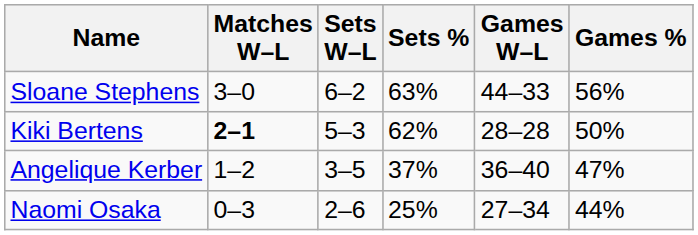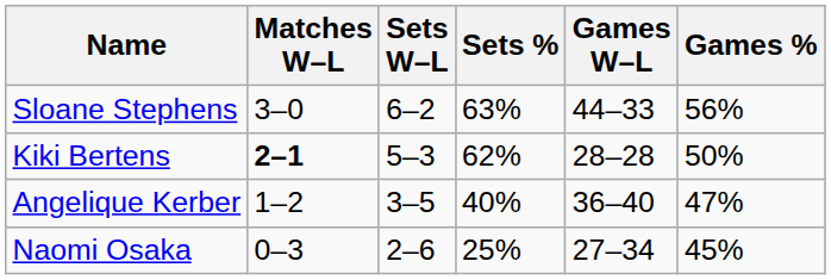 <table class="wikitable">
 <tr>
 <th>Name</th>
 <th>Matches<br>W–L</th>
 <th>Sets<br>W–L</th>
 <th>Sets %</th>
 <th>Games<br>W–L</th>
 <th>Games %</th>
 </tr>
 <tr>
 <td> <a href='#'>Sloane Stephens</a></td>
 <td>3–0</td>
 <td>6–2</td>
 <td>63%</td>
 <td>44–33</td>
 <td>56%</td>
 </tr>
 <tr>
 <td> <a href='#'>Kiki Bertens</a></td>
 <td><strong>2–1</strong></td>
 <td>5–3</td>
 <td>62%</td>
 <td>28–28</td>
 <td>50%</td>
 </tr>
 <tr>
 <td> <a href='#'>Angelique Kerber</a></td>
 <td>1–2</td>
 <td>3–5</td>
-<td>37%</td>
+<td>40%</td>
 <td>36–40</td>
 <td>47%</td>
 </tr>
 <tr>
 <td> <a href='#'>Naomi Osaka</a></td>
 <td>0–3</td>
 <td>2–6</td>
 <td>25%</td>
 <td>27–34</td>
-<td>44%</td>
+<td>45%</td>
 </tr>
 </table>
